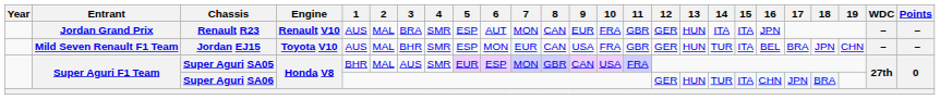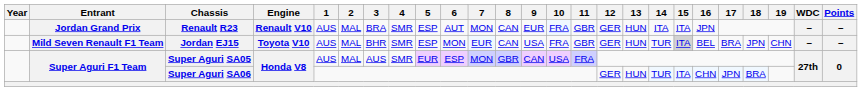 <table class="wikitable" style="text-align:center; font-size:85%">
 <tr>
 <th>Year</th>
 <th>Entrant</th>
 <th>Chassis</th>
 <th>Engine</th>
 <th>1</th>
 <th>2</th>
 <th>3</th>
 <th>4</th>
 <th>5</th>
 <th>6</th>
 <th>7</th>
 <th>8</th>
 <th>9</th>
 <th>10</th>
 <th>11</th>
 <th>12</th>
 <th>13</th>
 <th>14</th>
 <th>15</th>
 <th>16</th>
 <th>17</th>
 <th>18</th>
 <th>19</th>
 <th>WDC</th>
 <th><a href='#'>Points</a></th>
 </tr>
 <tr>
 <td></td>
 <th nowrap><a href='#'>Jordan Grand Prix</a></th>
 <th nowrap><a href='#'>Renault</a> <a href='#'>R23</a></th>
 <th nowrap><a href='#'>Renault</a> <a href='#'>V10</a></th>
 <td><a href='#'>AUS</a></td>
 <td><a href='#'>MAL</a></td>
 <td><a href='#'>BRA</a></td>
 <td><a href='#'>SMR</a></td>
 <td><a href='#'>ESP</a></td>
 <td><a href='#'>AUT</a></td>
 <td><a href='#'>MON</a></td>
 <td><a href='#'>CAN</a></td>
 <td><a href='#'>EUR</a></td>
 <td style="background:#F0F8FF;"><a href='#'>FRA</a><br></td>
 <td><a href='#'>GBR</a></td>
 <td><a href='#'>GER</a></td>
 <td><a href='#'>HUN</a></td>
 <td><a href='#'>ITA</a></td>
 <td><a href='#'>ITA</a></td>
 <td><a href='#'>JPN</a></td>
 <td colspan=3></td>
 <th> –</th>
 <th> –</th>
 </tr>
 <tr>
 <td></td>
 <th nowrap><a href='#'>Mild Seven Renault F1 Team</a></th>
 <th nowrap><a href='#'>Jordan</a> <a href='#'>EJ15</a></th>
 <th nowrap><a href='#'>Toyota</a> <a href='#'>V10</a></th>
 <td><a href='#'>AUS</a></td>
 <td><a href='#'>MAL</a></td>
 <td><a href='#'>BHR</a></td>
 <td><a href='#'>SMR</a></td>
 <td><a href='#'>ESP</a></td>
 <td><a href='#'>MON</a></td>
 <td style="background:#F0F8FF;"><a href='#'>EUR</a><br></td>
 <td><a href='#'>CAN</a></td>
 <td><a href='#'>USA</a></td>
 <td><a href='#'>FRA</a></td>
 <td><a href='#'>GBR</a></td>
 <td><a href='#'>GER</a></td>
 <td><a href='#'>HUN</a></td>
 <td><a href='#'>TUR</a></td>
-<td><a href='#'>ITA</a></td>
+<td style="background: lightgrey;"><a href='#'>ITA</a></td>
 <td><a href='#'>BEL</a></td>
 <td><a href='#'>BRA</a></td>
 <td><a href='#'>JPN</a></td>
 <td><a href='#'>CHN</a></td>
 <th> –</th>
 <th> –</th>
 </tr>
 <tr>
 <td rowspan=2></td>
 <th rowspan=2 nowrap><a href='#'>Super Aguri F1 Team</a></th>
 <th nowrap><a href='#'>Super Aguri</a> <a href='#'>SA05</a></th>
 <th rowspan=2 nowrap><a href='#'>Honda</a> <a href='#'>V8</a></th>
-<td><a href='#'>BHR</a></td>
+<td><a href='#'>AUS</a></td>
 <td><a href='#'>MAL</a></td>
 <td><a href='#'>AUS</a></td>
 <td><a href='#'>SMR</a></td>
 <td style="background:#EFCFFF;"><a href='#'>EUR</a><br></td>
 <td style="background:#EFCFFF;"><a href='#'>ESP</a><br></td>
 <td style="background:#CFCFFF;"><a href='#'>MON</a><br></td>
 <td style="background:#CFCFFF;"><a href='#'>GBR</a><br></td>
 <td style="background:#EFCFFF;"><a href='#'>CAN</a><br></td>
 <td style="background:#EFCFFF;"><a href='#'>USA</a><br></td>
 <td style="background:#CFCFFF;"><a href='#'>FRA</a><br></td>
 <td colspan=8></td>
 <th rowspan=2>27th</th>
 <th rowspan=2>0</th>
 </tr>
 <tr>
 <th nowrap><a href='#'>Super Aguri</a> <a href='#'>SA06</a></th>
 <td colspan=11></td>
 <td><a href='#'>GER</a></td>
 <td><a href='#'>HUN</a></td>
 <td style="background:#F0F8FF;"><a href='#'>TUR</a><br></td>
 <td style="background:#F0F8FF;"><a href='#'>ITA</a><br></td>
 <td style="background:#F0F8FF;"><a href='#'>CHN</a><br></td>
 <td style="background:#F0F8FF;"><a href='#'>JPN</a><br></td>
 <td style="background:#F0F8FF;"><a href='#'>BRA</a><br></td>
 <td></td>
 </tr>
 <tr>
 <th colspan="25"></th>
 </tr>
 </table>
